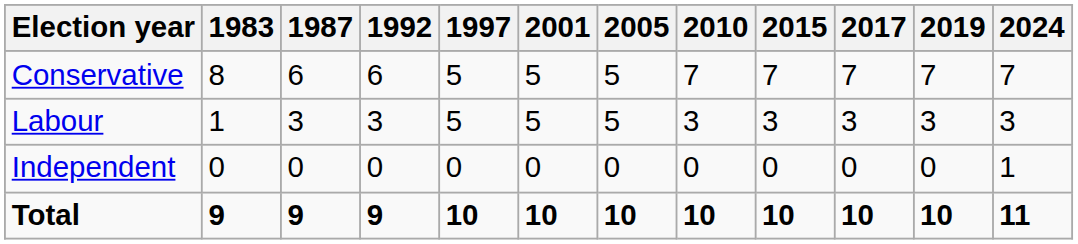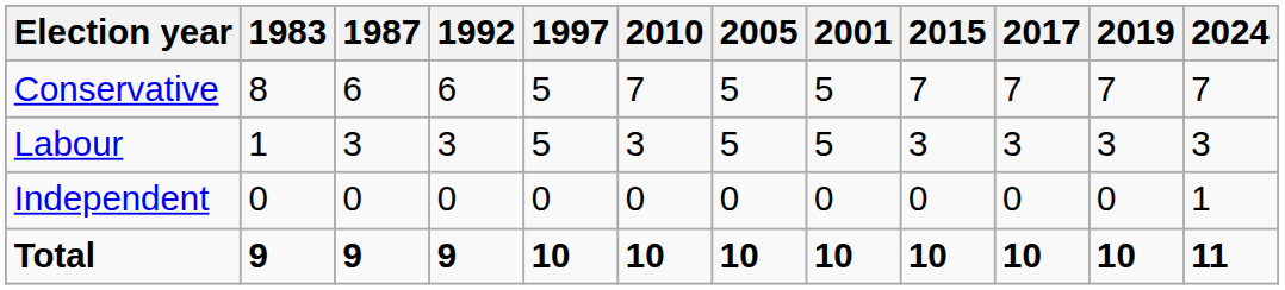 <table class="wikitable">
 <tr>
 <th>Election year</th>
 <th>1983</th>
 <th>1987</th>
 <th>1992</th>
 <th>1997</th>
+<th>2010</th>
+<th>2005</th>
 <th>2001</th>
-<th>2005</th>
-<th>2010</th>
 <th>2015</th>
 <th>2017</th>
 <th>2019</th>
 <th>2024</th>
 </tr>
 <tr>
 <td><a href='#'>Conservative</a></td>
 <td>8</td>
 <td>6</td>
 <td>6</td>
 <td>5</td>
+<td>7</td>
 <td>5</td>
 <td>5</td>
-<td>7</td>
 <td>7</td>
 <td>7</td>
 <td>7</td>
 <td>7</td>
 </tr>
 <tr>
 <td><a href='#'>Labour</a></td>
 <td>1</td>
 <td>3</td>
 <td>3</td>
 <td>5</td>
+<td>3</td>
 <td>5</td>
 <td>5</td>
-<td>3</td>
 <td>3</td>
 <td>3</td>
 <td>3</td>
 <td>3</td>
 </tr>
 <tr>
 <td><a href='#'>Independent</a></td>
 <td>0</td>
 <td>0</td>
 <td>0</td>
 <td>0</td>
 <td>0</td>
 <td>0</td>
 <td>0</td>
 <td>0</td>
 <td>0</td>
 <td>0</td>
 <td>1</td>
 </tr>
 <tr>
 <td><strong>Total</strong></td>
 <td><strong>9</strong></td>
 <td><strong>9</strong></td>
 <td><strong>9</strong></td>
 <td><strong>10</strong></td>
 <td><strong>10</strong></td>
 <td><strong>10</strong></td>
 <td><strong>10</strong></td>
 <td><strong>10</strong></td>
 <td><strong>10</strong></td>
 <td><strong>10</strong></td>
 <td><strong>11</strong></td>
 </tr>
 </table>
